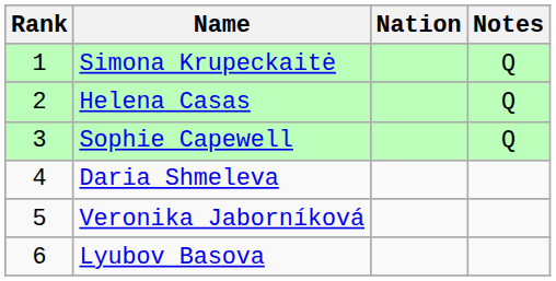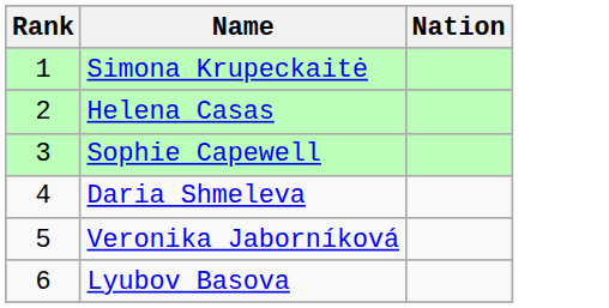 <table class="wikitable sortable" style="text-align:center">
 <tr>
 <th>Rank</th>
 <th>Name</th>
 <th>Nation</th>
-<th>Notes</th>
 </tr>
 <tr bgcolor=bbffbb>
 <td>1</td>
 <td align=left><a href='#'>Simona Krupeckaitė</a></td>
 <td align=left></td>
-<td>Q</td>
 </tr>
 <tr bgcolor=bbffbb>
 <td>2</td>
 <td align=left><a href='#'>Helena Casas</a></td>
 <td align=left></td>
-<td>Q</td>
 </tr>
 <tr bgcolor=bbffbb>
 <td>3</td>
 <td align=left><a href='#'>Sophie Capewell</a></td>
 <td align=left></td>
-<td>Q</td>
 </tr>
 <tr>
 <td>4</td>
 <td align=left><a href='#'>Daria Shmeleva</a></td>
 <td align=left></td>
-<td></td>
 </tr>
 <tr>
 <td>5</td>
 <td align=left><a href='#'>Veronika Jaborníková</a></td>
 <td align=left></td>
-<td></td>
 </tr>
 <tr>
 <td>6</td>
 <td align=left><a href='#'>Lyubov Basova</a></td>
 <td align=left></td>
-<td></td>
 </tr>
 </table>
